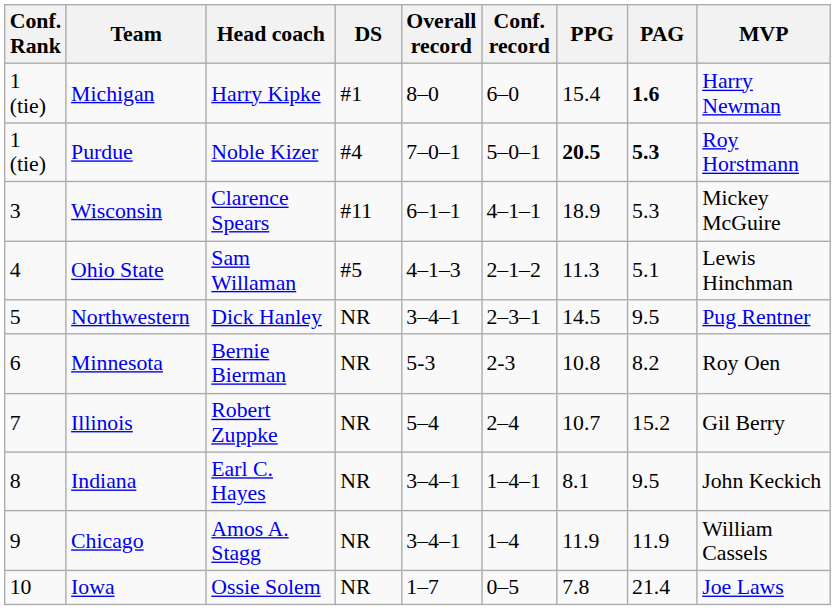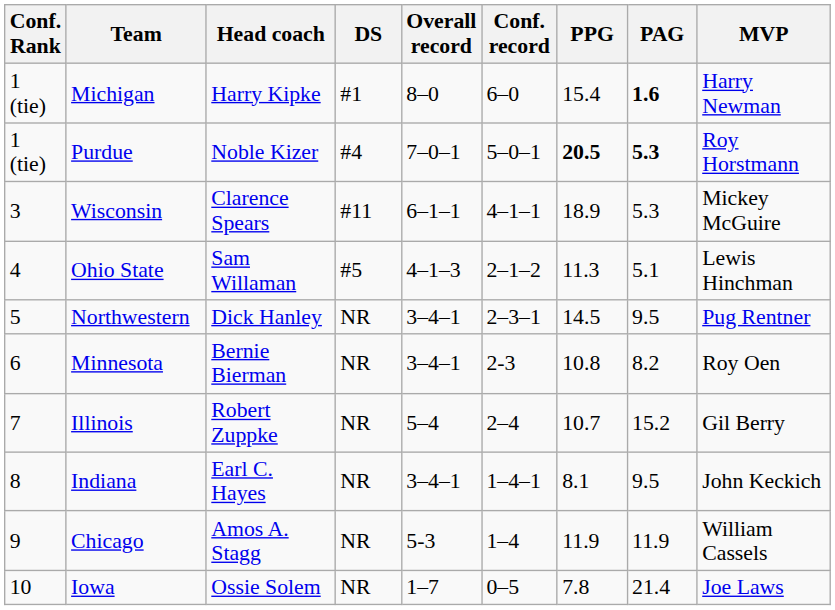 <table class="sortable wikitable">
 <tr>
 <th width="25">Conf. Rank</th>
 <th width="100">Team</th>
 <th width="100">Head coach</th>
 <th width="50">DS</th>
 <th width="50">Overall record</th>
 <th width="50">Conf. record</th>
 <th width="50">PPG</th>
 <th width="50">PAG</th>
 <th width="100">MVP</th>
 </tr>
 <tr align="left" bgcolor="">
 <td>1 (tie)</td>
 <td><a href='#'>Michigan</a></td>
 <td><a href='#'>Harry Kipke</a></td>
 <td>#1</td>
 <td>8–0</td>
 <td>6–0</td>
 <td>15.4</td>
 <td><strong>1.6</strong></td>
 <td><a href='#'>Harry Newman</a></td>
 </tr>
 <tr align="left" bgcolor="">
 <td>1 (tie)</td>
 <td><a href='#'>Purdue</a></td>
 <td><a href='#'>Noble Kizer</a></td>
 <td>#4</td>
 <td>7–0–1</td>
 <td>5–0–1</td>
 <td><strong>20.5</strong></td>
 <td><strong>5.3</strong></td>
 <td><a href='#'>Roy Horstmann</a></td>
 </tr>
 <tr align="left" bgcolor="">
 <td>3</td>
 <td><a href='#'>Wisconsin</a></td>
 <td><a href='#'>Clarence Spears</a></td>
 <td>#11</td>
 <td>6–1–1</td>
 <td>4–1–1</td>
 <td>18.9</td>
 <td>5.3</td>
 <td>Mickey McGuire</td>
 </tr>
 <tr align="left" bgcolor="">
 <td>4</td>
 <td><a href='#'>Ohio State</a></td>
 <td><a href='#'>Sam Willaman</a></td>
 <td>#5</td>
 <td>4–1–3</td>
 <td>2–1–2</td>
 <td>11.3</td>
 <td>5.1</td>
 <td>Lewis Hinchman</td>
 </tr>
 <tr align="left" bgcolor="">
 <td>5</td>
 <td><a href='#'>Northwestern</a></td>
 <td><a href='#'>Dick Hanley</a></td>
 <td>NR</td>
 <td>3–4–1</td>
 <td>2–3–1</td>
 <td>14.5</td>
 <td>9.5</td>
 <td><a href='#'>Pug Rentner</a></td>
 </tr>
 <tr align="left" bgcolor="">
 <td>6</td>
 <td><a href='#'>Minnesota</a></td>
 <td><a href='#'>Bernie Bierman</a></td>
 <td>NR</td>
-<td>5-3</td>
+<td>3–4–1</td>
 <td>2-3</td>
 <td>10.8</td>
 <td>8.2</td>
 <td>Roy Oen</td>
 </tr>
 <tr align="left" bgcolor="">
 <td>7</td>
 <td><a href='#'>Illinois</a></td>
 <td><a href='#'>Robert Zuppke</a></td>
 <td>NR</td>
 <td>5–4</td>
 <td>2–4</td>
 <td>10.7</td>
 <td>15.2</td>
 <td>Gil Berry</td>
 </tr>
 <tr align="left" bgcolor="">
 <td>8</td>
 <td><a href='#'>Indiana</a></td>
 <td><a href='#'>Earl C. Hayes</a></td>
 <td>NR</td>
 <td>3–4–1</td>
 <td>1–4–1</td>
 <td>8.1</td>
 <td>9.5</td>
 <td>John Keckich</td>
 </tr>
 <tr align="left" bgcolor="">
 <td>9</td>
 <td><a href='#'>Chicago</a></td>
 <td><a href='#'>Amos A. Stagg</a></td>
 <td>NR</td>
-<td>3–4–1</td>
+<td>5-3</td>
 <td>1–4</td>
 <td>11.9</td>
 <td>11.9</td>
 <td>William Cassels</td>
 </tr>
 <tr align="left" bgcolor="">
 <td>10</td>
 <td><a href='#'>Iowa</a></td>
 <td><a href='#'>Ossie Solem</a></td>
 <td>NR</td>
 <td>1–7</td>
 <td>0–5</td>
 <td>7.8</td>
 <td>21.4</td>
 <td><a href='#'>Joe Laws</a></td>
 </tr>
 </table>
